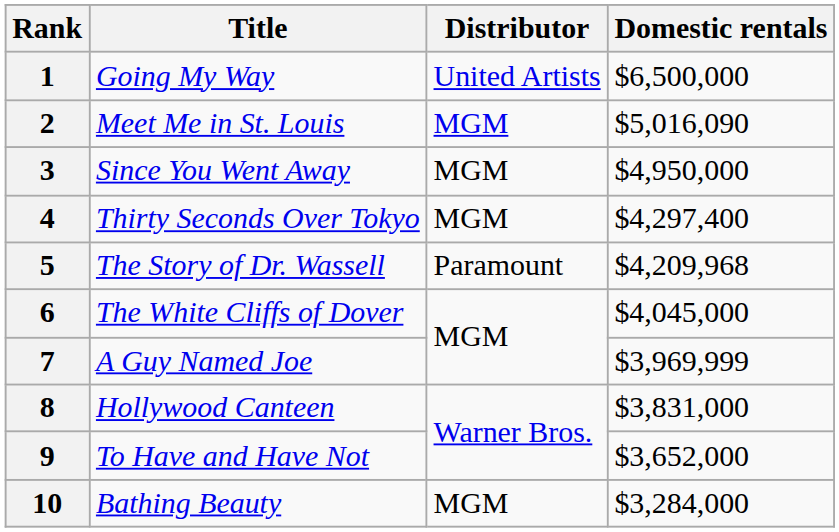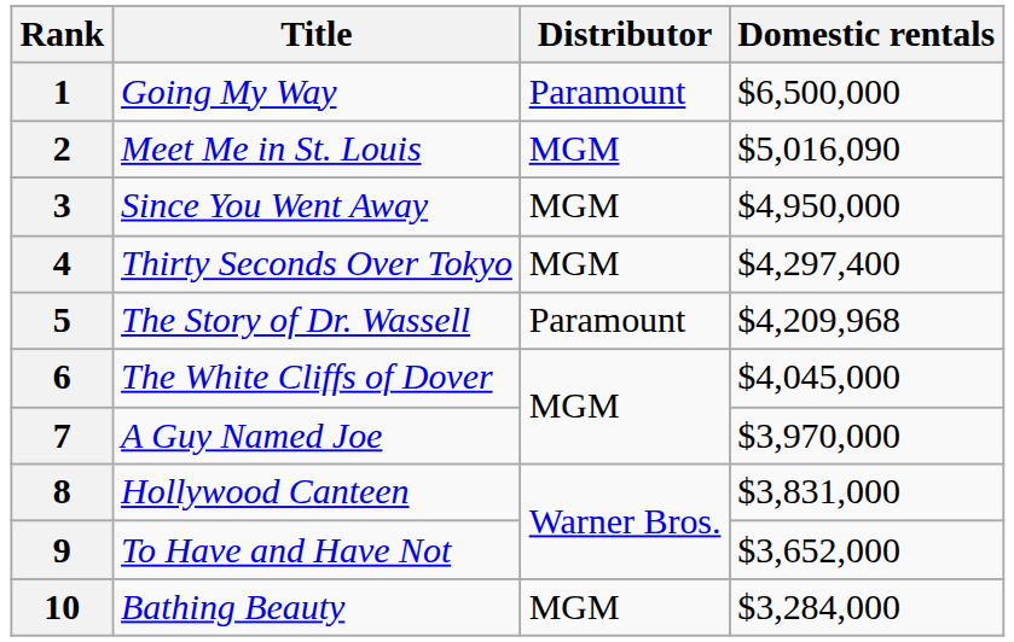 <table class="wikitable sortable" style="margin:auto; margin:auto;">
 <tr>
 <th>Rank</th>
 <th>Title</th>
 <th>Distributor</th>
 <th>Domestic rentals</th>
 </tr>
 <tr>
 <th style="text-align:center;"><strong>1</strong></th>
 <td><em><a href='#'>Going My Way</a></em></td>
-<td><a href='#'>United Artists</a></td>
+<td><a href='#'>Paramount</a></td>
 <td>$6,500,000</td>
 </tr>
 <tr>
 <th style="text-align:center;"><strong>2</strong></th>
 <td><em><a href='#'>Meet Me in St. Louis</a></em></td>
 <td><a href='#'>MGM</a></td>
 <td>$5,016,090</td>
 </tr>
 <tr>
 <th style="text-align:center;"><strong>3</strong></th>
 <td><em><a href='#'>Since You Went Away</a></em></td>
 <td>MGM</td>
 <td>$4,950,000</td>
 </tr>
 <tr>
 <th style="text-align:center;"><strong>4</strong></th>
 <td><em><a href='#'>Thirty Seconds Over Tokyo</a></em></td>
 <td>MGM</td>
 <td>$4,297,400</td>
 </tr>
 <tr>
 <th style="text-align:center;"><strong>5</strong></th>
 <td><em><a href='#'>The Story of Dr. Wassell</a></em></td>
 <td>Paramount</td>
 <td>$4,209,968</td>
 </tr>
 <tr>
 <th style="text-align:center;"><strong>6</strong></th>
 <td><em><a href='#'>The White Cliffs of Dover</a></em></td>
 <td rowspan="2">MGM</td>
 <td>$4,045,000</td>
 </tr>
 <tr>
 <th style="text-align:center;"><strong>7</strong></th>
 <td><em><a href='#'>A Guy Named Joe</a></em></td>
-<td>$3,969,999</td>
+<td>$3,970,000</td>
 </tr>
 <tr>
 <th style="text-align:center;"><strong>8</strong></th>
 <td><em><a href='#'>Hollywood Canteen</a></em></td>
 <td rowspan="2"><a href='#'>Warner Bros.</a></td>
 <td>$3,831,000</td>
 </tr>
 <tr>
 <th style="text-align:center;"><strong>9</strong></th>
 <td><em><a href='#'>To Have and Have Not</a></em></td>
 <td>$3,652,000</td>
 </tr>
 <tr>
 <th style="text-align:center;"><strong>10</strong></th>
 <td><em><a href='#'>Bathing Beauty</a></em></td>
 <td>MGM</td>
 <td>$3,284,000</td>
 </tr>
 </table>
